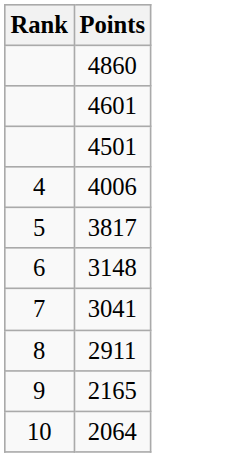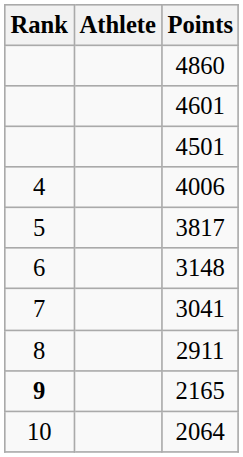 <table class="wikitable" style="font-size:95%; text-align:center;">
 <tr>
 <th>Rank</th>
+<th>Athlete</th>
 <th>Points</th>
 </tr>
 <tr>
 <td></td>
+<td align="left"></td>
 <td align="center">4860</td>
 </tr>
 <tr>
 <td></td>
+<td align="left"></td>
 <td align="center">4601</td>
 </tr>
 <tr>
 <td></td>
+<td align="left"></td>
 <td align="center">4501</td>
 </tr>
 <tr>
 <td>4</td>
+<td align="left"></td>
 <td align="center">4006</td>
 </tr>
 <tr>
 <td>5</td>
+<td align="left"></td>
 <td align="center">3817</td>
 </tr>
 <tr>
 <td>6</td>
+<td align="left"></td>
 <td align="center">3148</td>
 </tr>
 <tr>
 <td>7</td>
+<td align="left"></td>
 <td align="center">3041</td>
 </tr>
 <tr>
 <td>8</td>
+<td align="left"></td>
 <td align="center">2911</td>
 </tr>
 <tr>
-<td>9</td>
+<td><strong>9</strong></td>
+<td align="left"></td>
 <td align="center">2165</td>
 </tr>
 <tr>
 <td>10</td>
+<td align="left"></td>
 <td align="center">2064</td>
 </tr>
 </table>
